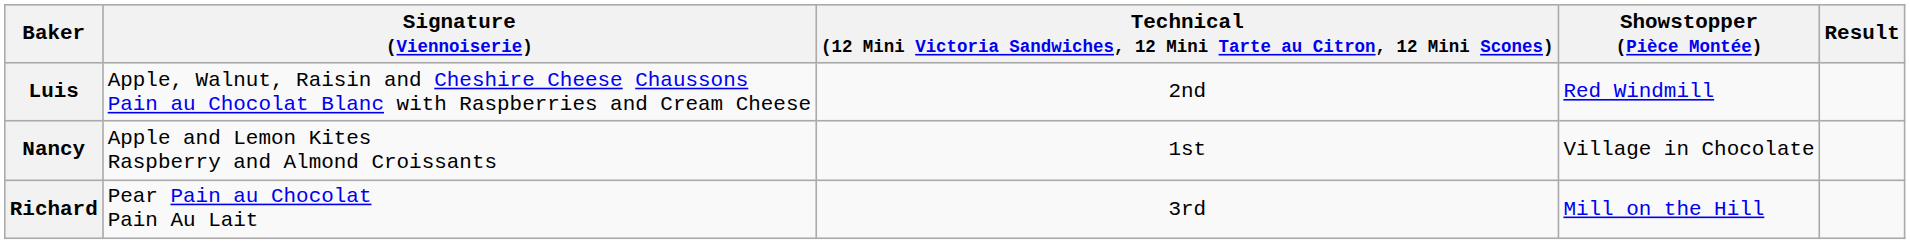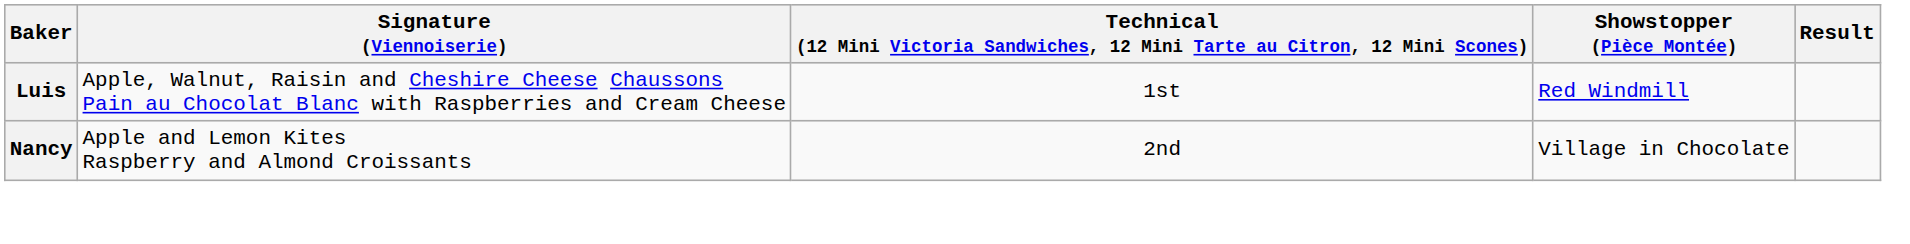 <table class="wikitable sortable col3center sticky-header">
 <tr>
 <th scope="col">Baker</th>
 <th scope="col" class="unsortable">Signature<br><small>(<a href='#'>Viennoiserie</a>)</small></th>
 <th scope="col">Technical<br><small>(12 Mini <a href='#'>Victoria Sandwiches</a>, 12 Mini <a href='#'>Tarte au Citron</a>, 12 Mini <a href='#'>Scones</a>)</small></th>
 <th scope="col" class="unsortable">Showstopper<br><small>(<a href='#'>Pièce Montée</a>)</small></th>
 <th scope="col">Result</th>
 </tr>
 <tr>
 <th scope="row">Luis</th>
 <td>Apple, Walnut, Raisin and <a href='#'>Cheshire Cheese</a> <a href='#'>Chaussons</a><br><a href='#'>Pain au Chocolat Blanc</a> with Raspberries and Cream Cheese</td>
-<td align="center">2nd</td>
+<td align="center">1st</td>
 <td><a href='#'>Red Windmill</a></td>
 <td></td>
 </tr>
 <tr>
 <th scope="row">Nancy</th>
 <td>Apple and Lemon Kites<br>Raspberry and Almond Croissants</td>
-<td align="center">1st</td>
+<td align="center">2nd</td>
 <td>Village in Chocolate</td>
 <td></td>
 </tr>
-<tr>
-<th scope="row">Richard</th>
-<td>Pear <a href='#'>Pain au Chocolat</a><br>Pain Au Lait</td>
-<td align="center">3rd</td>
-<td><a href='#'>Mill on the Hill</a></td>
-<td></td>
-</tr>
 </table>
